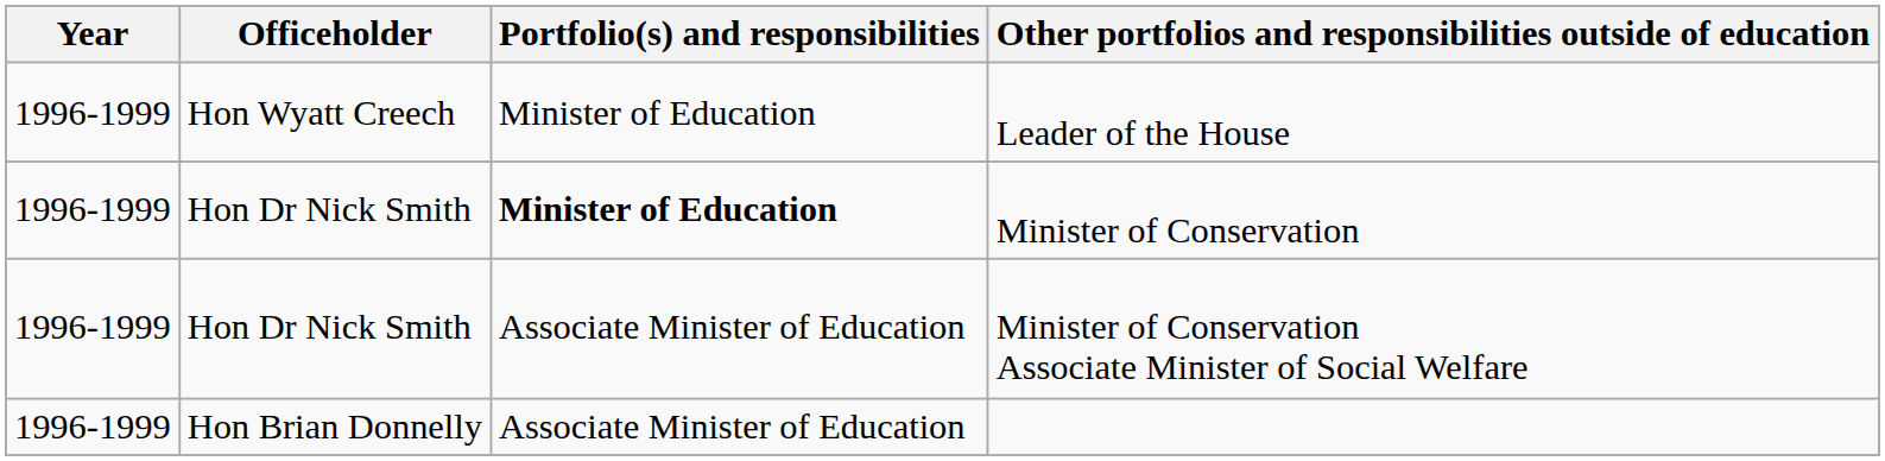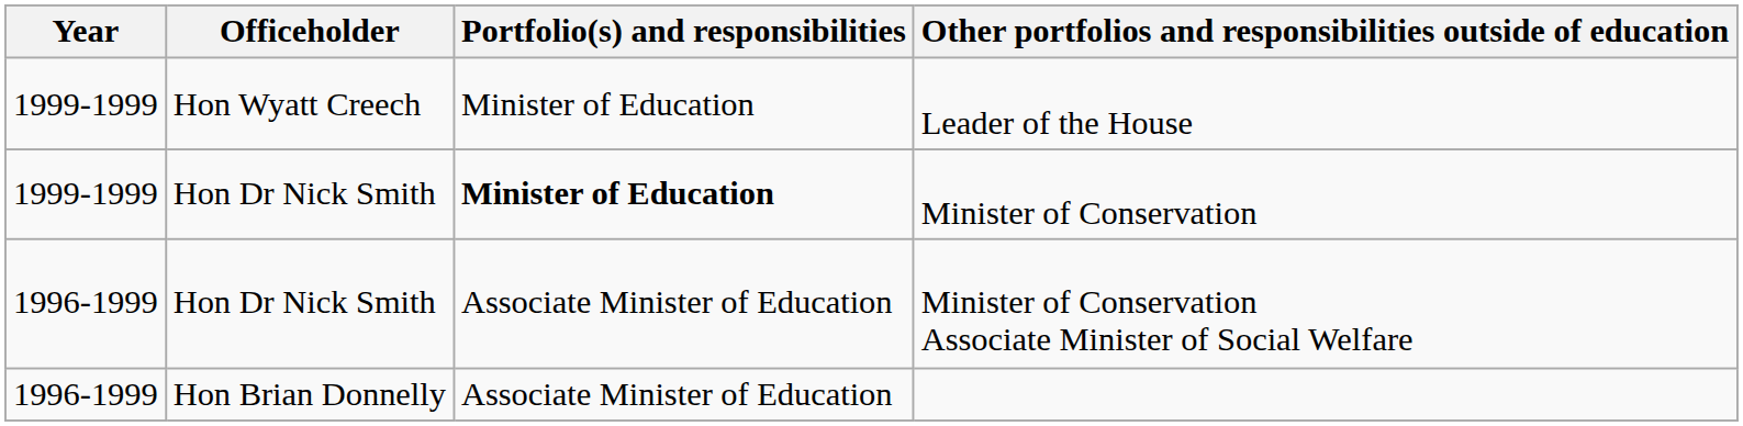 <table class="wikitable">
 <tr>
 <th>Year</th>
 <th>Officeholder</th>
 <th>Portfolio(s) and responsibilities</th>
 <th>Other portfolios and responsibilities outside of education</th>
 </tr>
 <tr>
-<td>1996-1999</td>
+<td>1999-1999</td>
 <td>Hon Wyatt Creech</td>
 <td>Minister of Education</td>
 <td><br>Leader of the House</td>
 </tr>
 <tr>
-<td>1996-1999</td>
+<td>1999-1999</td>
 <td>Hon Dr Nick Smith</td>
 <td><strong>Minister of Education</strong></td>
 <td><br>Minister of Conservation</td>
 </tr>
 <tr>
 <td>1996-1999</td>
 <td>Hon Dr Nick Smith</td>
 <td>Associate Minister of Education</td>
 <td><br>Minister of Conservation<br>Associate Minister of Social Welfare</td>
 </tr>
 <tr>
 <td>1996-1999</td>
 <td>Hon Brian Donnelly</td>
 <td>Associate Minister of Education</td>
 <td></td>
 </tr>
 </table>
